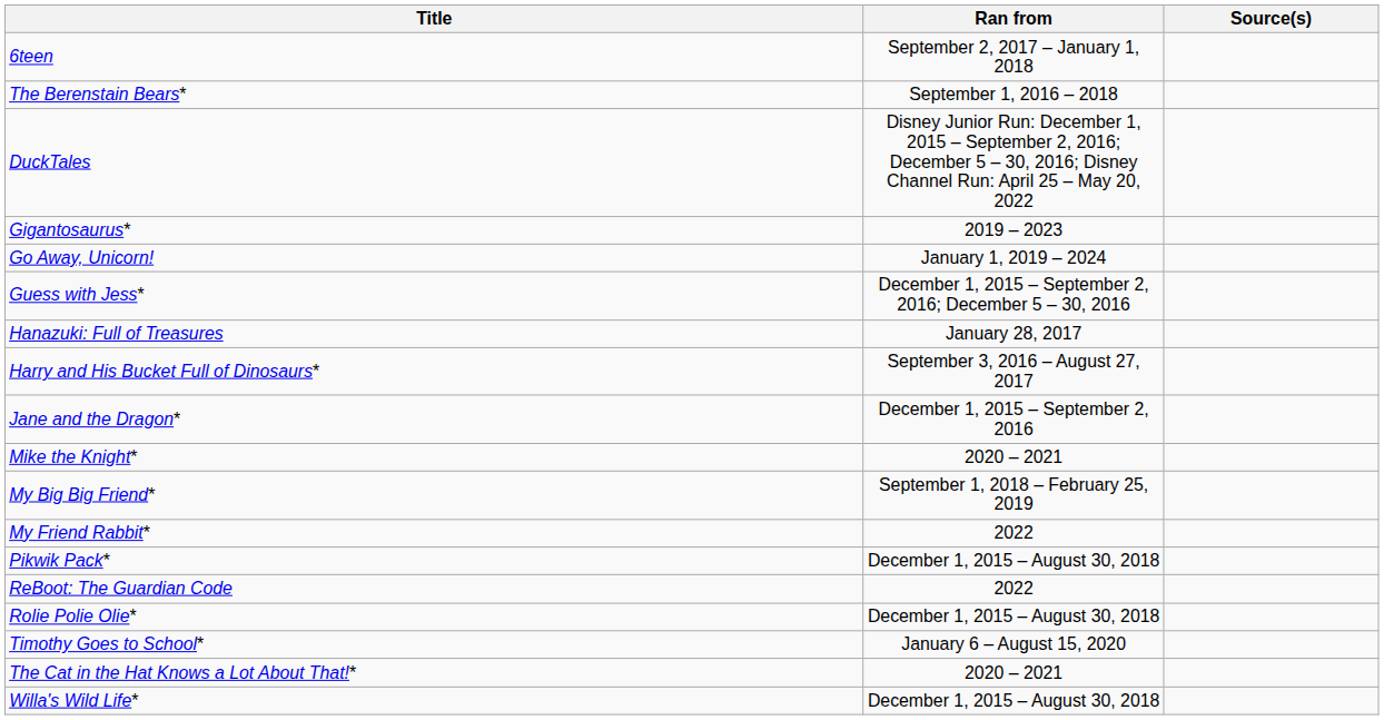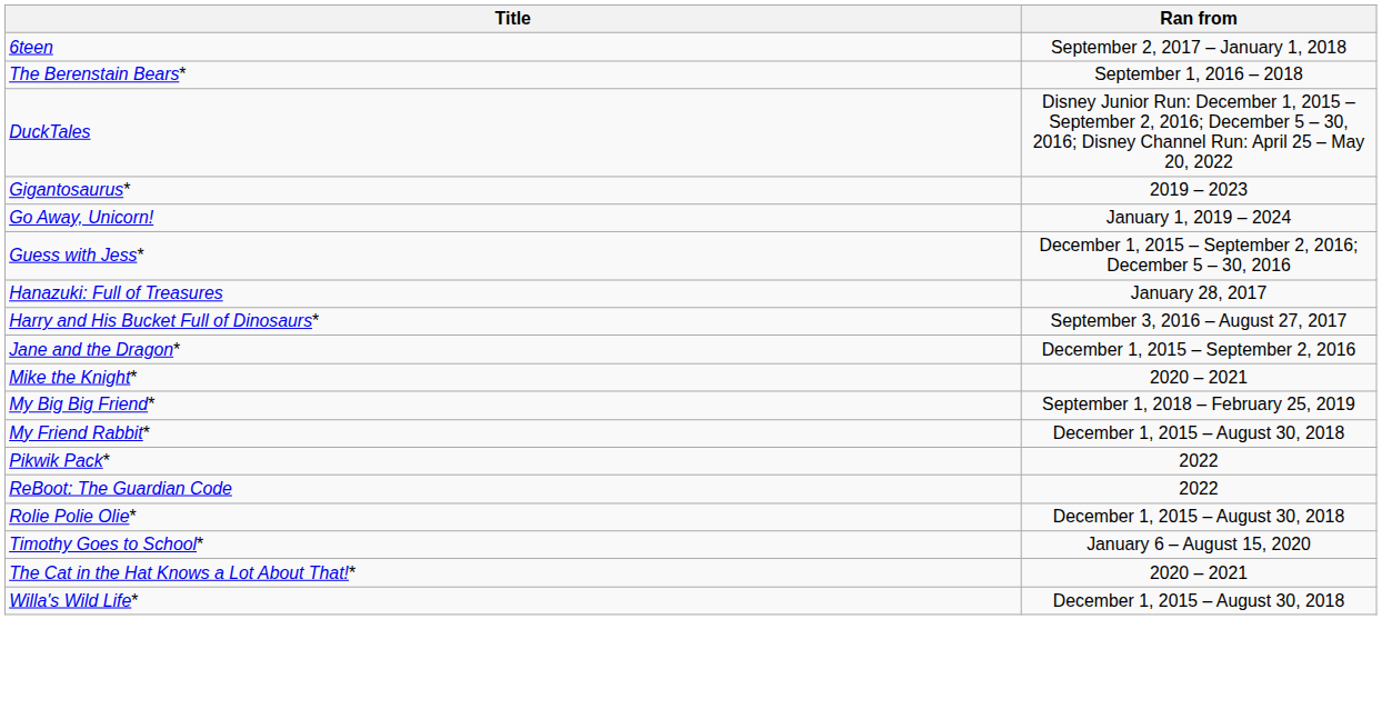 <table class="wikitable plainrowheaders sortable" style="text-align:center;">
 <tr>
 <th scope="col" style="width:40%;">Title</th>
 <th scope="col" style="width:14%;">Ran from</th>
-<th scope="col" style="width:10%;">Source(s)</th>
 </tr>
 <tr>
 <td scope="row" style="text-align:left;"><em><a href='#'>6teen</a></em></td>
 <td>September 2, 2017 – January 1, 2018</td>
-<td></td>
 </tr>
 <tr>
 <td scope="row" style="text-align:left;"><em><a href='#'>The Berenstain Bears</a></em>*</td>
 <td>September 1, 2016 – 2018</td>
-<td></td>
 </tr>
 <tr>
 <td scope="row" style="text-align:left;"><em><a href='#'>DuckTales</a></em></td>
 <td>Disney Junior Run: December 1, 2015 – September 2, 2016; December 5 – 30, 2016; Disney Channel Run: April 25 – May 20, 2022</td>
-<td></td>
 </tr>
 <tr>
 <td scope="row" style="text-align:left;"><em><a href='#'>Gigantosaurus</a></em>*</td>
 <td>2019 – 2023</td>
-<td></td>
 </tr>
 <tr>
 <td scope="row" style="text-align:left;"><em><a href='#'>Go Away, Unicorn!</a></em></td>
 <td>January 1, 2019 – 2024</td>
-<td></td>
 </tr>
 <tr>
 <td scope="row" style="text-align:left;"><em><a href='#'>Guess with Jess</a></em>*</td>
 <td>December 1, 2015 – September 2, 2016; December 5 – 30, 2016</td>
-<td></td>
 </tr>
 <tr>
 <td scope="row" style="text-align:left;"><em><a href='#'>Hanazuki: Full of Treasures</a></em></td>
 <td>January 28, 2017</td>
-<td></td>
 </tr>
 <tr>
 <td scope="row" style="text-align:left;"><em><a href='#'>Harry and His Bucket Full of Dinosaurs</a></em>*</td>
 <td>September 3, 2016 – August 27, 2017</td>
-<td></td>
 </tr>
 <tr>
 <td scope="row" style="text-align:left;"><em><a href='#'>Jane and the Dragon</a></em>*</td>
 <td>December 1, 2015 – September 2, 2016</td>
-<td></td>
 </tr>
 <tr>
 <td scope="row" style="text-align:left;"><em><a href='#'>Mike the Knight</a></em>*</td>
 <td>2020 – 2021</td>
-<td></td>
 </tr>
 <tr>
 <td scope="row" style="text-align:left;"><em><a href='#'>My Big Big Friend</a></em>*</td>
 <td>September 1, 2018 – February 25, 2019</td>
-<td></td>
 </tr>
 <tr>
 <td scope="row" style="text-align:left;"><em><a href='#'>My Friend Rabbit</a></em>*</td>
-<td>2022</td>
-<td></td>
+<td>December 1, 2015 – August 30, 2018</td>
 </tr>
 <tr>
 <td scope="row" style="text-align:left;"><em><a href='#'>Pikwik Pack</a></em>*</td>
-<td>December 1, 2015 – August 30, 2018</td>
-<td></td>
+<td>2022</td>
 </tr>
 <tr>
 <td scope="row" style="text-align:left;"><em><a href='#'>ReBoot: The Guardian Code</a></em></td>
 <td>2022</td>
-<td></td>
 </tr>
 <tr>
 <td scope="row" style="text-align:left;"><em><a href='#'>Rolie Polie Olie</a></em>*</td>
 <td>December 1, 2015 – August 30, 2018</td>
-<td></td>
 </tr>
 <tr>
 <td scope="row" style="text-align:left;"><em><a href='#'>Timothy Goes to School</a></em>*</td>
 <td>January 6 – August 15, 2020</td>
-<td></td>
 </tr>
 <tr>
 <td scope="row" style="text-align:left;"><em><a href='#'>The Cat in the Hat Knows a Lot About That!</a></em>*</td>
 <td>2020 – 2021</td>
-<td></td>
 </tr>
 <tr>
 <td scope="row" style="text-align:left;"><em><a href='#'>Willa's Wild Life</a></em>*</td>
 <td>December 1, 2015 – August 30, 2018</td>
-<td></td>
 </tr>
 </table>
